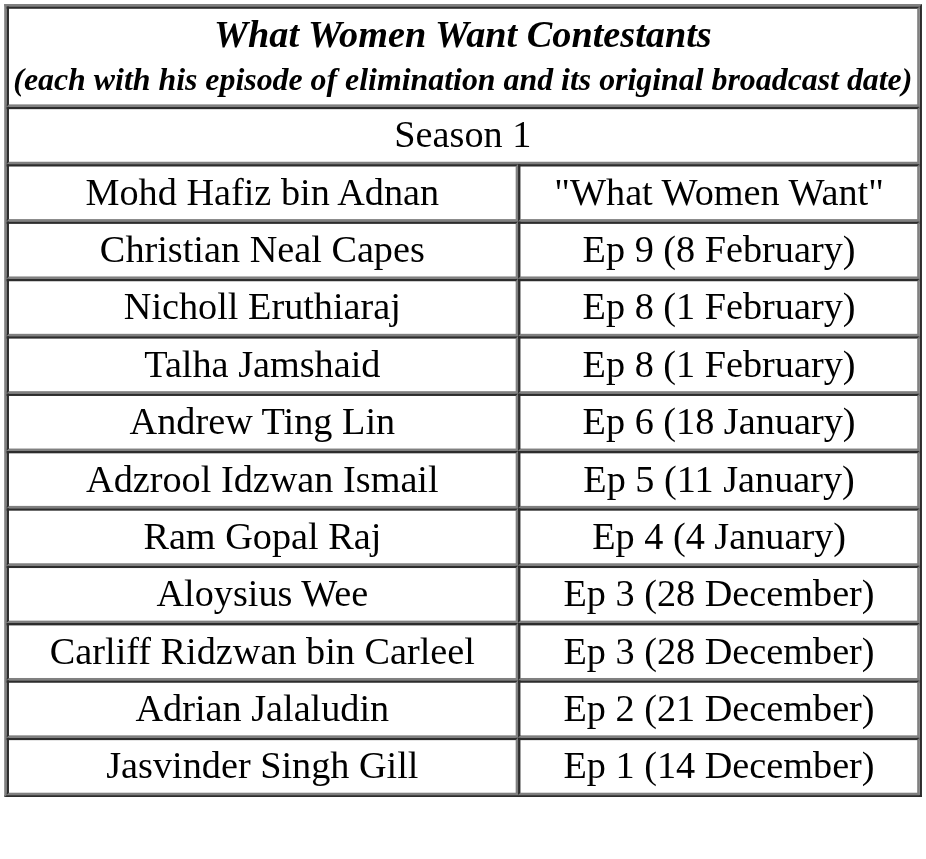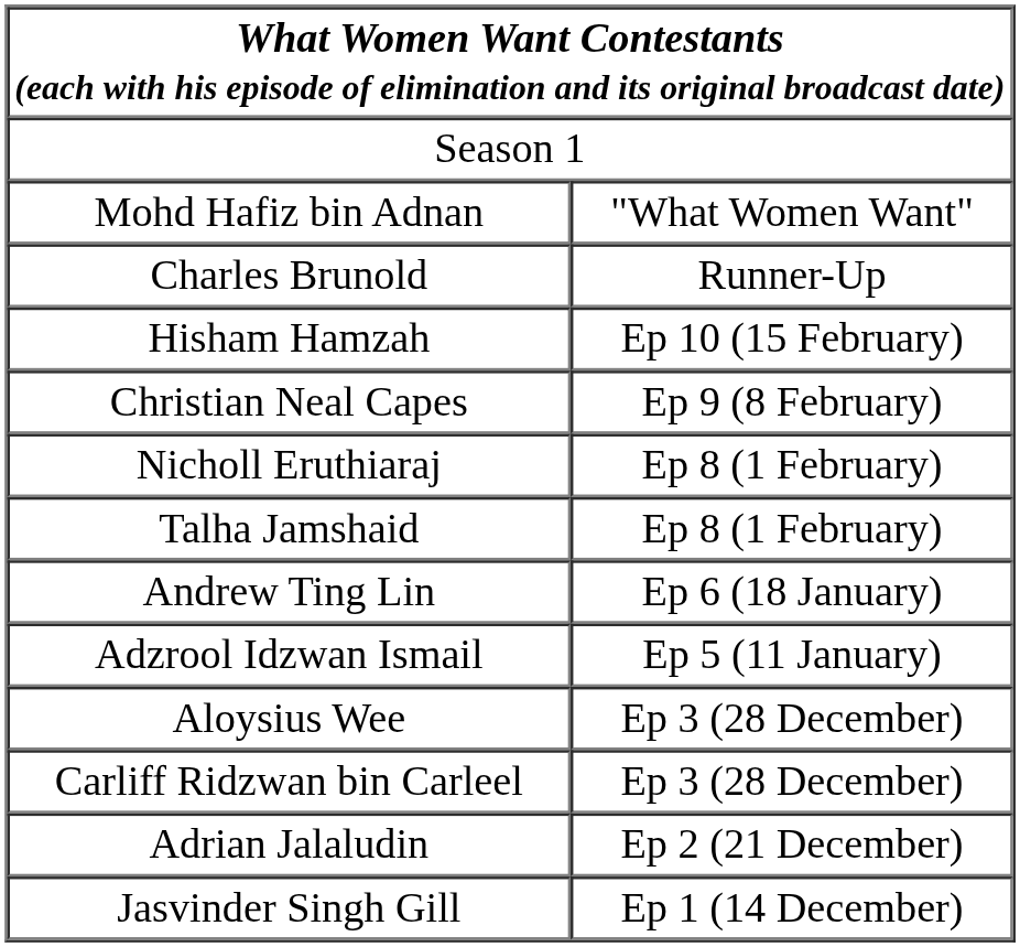 <table border="1" cellspacing="0" cellpadding="2" align="right" style="margin-left:15px; text-align:center;">
 <tr>
 <td align="center" colspan="2"><strong><em>What Women Want<em> Contestants<strong><br><small></em>(each with his episode of elimination and its original broadcast date)<em></small></td>
 </tr>
 <tr>
 <td colspan=2 align=center></strong>Season 1<strong></td>
 </tr>
 <tr>
 <td>Mohd Hafiz bin Adnan</td>
 <td></em>"What Women Want"<em></td>
+</tr>
+<tr>
+<td>Charles Brunold</td>
+<td></em>Runner-Up<em></td>
+</tr>
+<tr>
+<td>Hisham Hamzah</td>
+<td>Ep 10 (15 February)</td>
 </tr>
 <tr>
 <td>Christian Neal Capes</td>
 <td>Ep 9 (8 February)</td>
 </tr>
 <tr>
 <td>Nicholl Eruthiaraj</td>
 <td>Ep 8 (1 February)</td>
 </tr>
 <tr>
 <td>Talha Jamshaid</td>
 <td>Ep 8 (1 February)</td>
 </tr>
 <tr>
 <td>Andrew Ting Lin</td>
 <td>Ep 6 (18 January)</td>
 </tr>
 <tr>
 <td>Adzrool Idzwan Ismail</td>
 <td>Ep 5 (11 January)</td>
 </tr>
 <tr>
-<td>Ram Gopal Raj</td>
-<td>Ep 4 (4 January)</td>
-</tr>
-<tr>
 <td>Aloysius Wee</td>
 <td>Ep 3 (28 December)</td>
 </tr>
 <tr>
 <td>Carliff Ridzwan bin Carleel</td>
 <td>Ep 3 (28 December)</td>
 </tr>
 <tr>
 <td>Adrian Jalaludin</td>
 <td>Ep 2 (21 December)</td>
 </tr>
 <tr>
 <td>Jasvinder Singh Gill</td>
 <td>Ep 1 (14 December)</td>
 </tr>
 <tr>
 </tr>
 </table>
